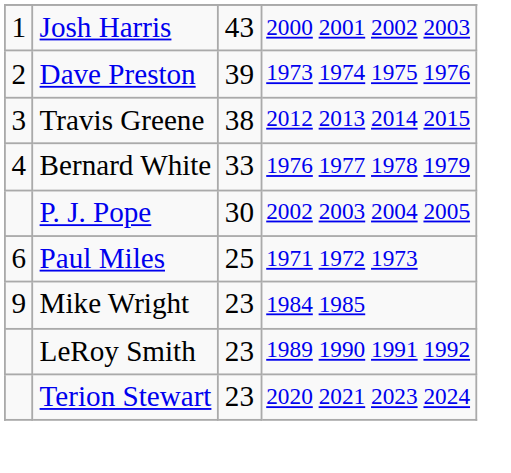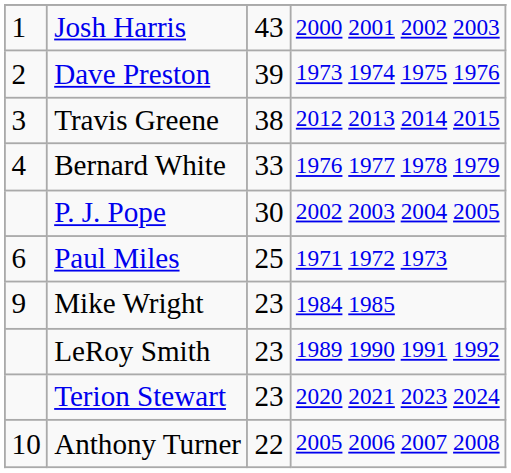 <table class="wikitable">
 <tr>
 </tr>
 <tr>
 <td>1</td>
 <td><a href='#'>Josh Harris</a></td>
 <td>43</td>
 <td style="font-size:80%;"><a href='#'>2000</a> <a href='#'>2001</a> <a href='#'>2002</a> <a href='#'>2003</a></td>
 </tr>
 <tr>
 <td>2</td>
 <td><a href='#'>Dave Preston</a></td>
 <td>39</td>
 <td style="font-size:80%;"><a href='#'>1973</a> <a href='#'>1974</a> <a href='#'>1975</a> <a href='#'>1976</a></td>
 </tr>
 <tr>
 <td>3</td>
 <td>Travis Greene</td>
 <td>38</td>
 <td style="font-size:80%;"><a href='#'>2012</a> <a href='#'>2013</a> <a href='#'>2014</a> <a href='#'>2015</a></td>
 </tr>
 <tr>
 <td>4</td>
 <td>Bernard White</td>
 <td>33</td>
 <td style="font-size:80%;"><a href='#'>1976</a> <a href='#'>1977</a> <a href='#'>1978</a> <a href='#'>1979</a></td>
 </tr>
 <tr>
 <td></td>
 <td><a href='#'>P. J. Pope</a></td>
 <td>30</td>
 <td style="font-size:80%;"><a href='#'>2002</a> <a href='#'>2003</a> <a href='#'>2004</a> <a href='#'>2005</a></td>
 </tr>
 <tr>
 <td>6</td>
 <td><a href='#'>Paul Miles</a></td>
 <td>25</td>
 <td style="font-size:80%;"><a href='#'>1971</a> <a href='#'>1972</a> <a href='#'>1973</a></td>
 </tr>
 <tr>
 <td>9</td>
 <td>Mike Wright</td>
 <td>23</td>
 <td style="font-size:80%;"><a href='#'>1984</a> <a href='#'>1985</a></td>
 </tr>
 <tr>
 <td></td>
 <td>LeRoy Smith</td>
 <td>23</td>
 <td style="font-size:80%;"><a href='#'>1989</a> <a href='#'>1990</a> <a href='#'>1991</a> <a href='#'>1992</a></td>
 </tr>
 <tr>
 <td></td>
 <td><a href='#'>Terion Stewart</a></td>
 <td>23</td>
 <td style="font-size:80%;"><a href='#'>2020</a> <a href='#'>2021</a> <a href='#'>2023</a> <a href='#'>2024</a></td>
 </tr>
+<tr>
+<td>10</td>
+<td>Anthony Turner</td>
+<td>22</td>
+<td style="font-size:80%;"><a href='#'>2005</a> <a href='#'>2006</a> <a href='#'>2007</a> <a href='#'>2008</a></td>
+</tr>
 </table>
